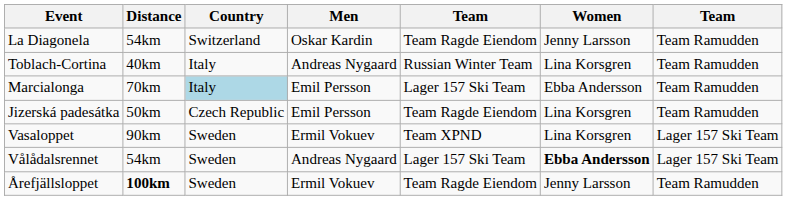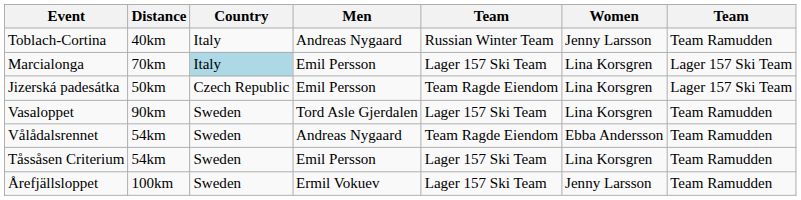 <table class="wikitable">
 <tr>
 <th>Event</th>
 <th>Distance</th>
 <th>Country</th>
 <th>Men</th>
 <th>Team</th>
 <th>Women</th>
 <th>Team</th>
 </tr>
 <tr>
-<td>La Diagonela</td>
-<td>54km</td>
-<td> Switzerland</td>
-<td> Oskar Kardin</td>
-<td>Team Ragde Eiendom</td>
-<td> Jenny Larsson</td>
-<td>Team Ramudden</td>
-</tr>
-<tr>
 <td>Toblach-Cortina</td>
 <td>40km</td>
 <td> Italy</td>
 <td> Andreas Nygaard</td>
 <td>Russian Winter Team</td>
-<td> Lina Korsgren</td>
+<td> Jenny Larsson</td>
 <td>Team Ramudden</td>
 </tr>
 <tr>
 <td>Marcialonga</td>
 <td>70km</td>
 <td style="background: lightblue;"> Italy</td>
 <td> Emil Persson</td>
 <td>Lager 157 Ski Team</td>
-<td> Ebba Andersson</td>
-<td>Team Ramudden</td>
+<td> Lina Korsgren</td>
+<td>Lager 157 Ski Team</td>
 </tr>
 <tr>
 <td>Jizerská padesátka</td>
 <td>50km</td>
 <td> Czech Republic</td>
 <td> Emil Persson</td>
 <td>Team Ragde Eiendom</td>
 <td> Lina Korsgren</td>
-<td>Team Ramudden</td>
+<td>Lager 157 Ski Team</td>
 </tr>
 <tr>
 <td>Vasaloppet</td>
 <td>90km</td>
 <td> Sweden</td>
-<td> Ermil Vokuev</td>
-<td>Team XPND</td>
+<td> Tord Asle Gjerdalen</td>
+<td>Lager 157 Ski Team</td>
 <td> Lina Korsgren</td>
-<td>Lager 157 Ski Team</td>
+<td>Team Ramudden</td>
 </tr>
 <tr>
 <td>Vålådalsrennet</td>
 <td>54km</td>
 <td> Sweden</td>
 <td> Andreas Nygaard</td>
+<td>Team Ragde Eiendom</td>
+<td> Ebba Andersson</td>
+<td>Team Ramudden</td>
+</tr>
+<tr>
+<td>Tåssåsen Criterium</td>
+<td>54km</td>
+<td> Sweden</td>
+<td> Emil Persson</td>
 <td>Lager 157 Ski Team</td>
-<td><strong> Ebba Andersson</strong></td>
-<td>Lager 157 Ski Team</td>
+<td> Lina Korsgren</td>
+<td>Team Ramudden</td>
 </tr>
 <tr>
 <td>Årefjällsloppet</td>
-<td><strong>100km</strong></td>
+<td>100km</td>
 <td> Sweden</td>
 <td> Ermil Vokuev</td>
-<td>Team Ragde Eiendom</td>
+<td>Lager 157 Ski Team</td>
 <td> Jenny Larsson</td>
 <td>Team Ramudden</td>
 </tr>
 </table>
